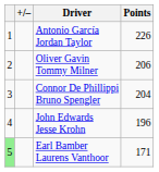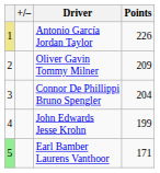 <table class="wikitable" style="font-size: 95%;">
 <tr>
 <th scope="col"></th>
 <th scope="col">+/–</th>
 <th scope="col">Driver</th>
 <th scope="col">Points</th>
 </tr>
 <tr>
-<td align=center>1</td>
+<td align=center style="background: khaki;">1</td>
 <td align="left"></td>
 <td> <a href='#'>Antonio García</a><br> <a href='#'>Jordan Taylor</a></td>
 <td align=right>226</td>
 </tr>
 <tr>
 <td align=center>2</td>
 <td align="left"></td>
 <td> <a href='#'>Oliver Gavin</a><br> <a href='#'>Tommy Milner</a></td>
-<td align=right>206</td>
+<td align=right>209</td>
 </tr>
 <tr>
 <td align=center>3</td>
 <td align="left"></td>
 <td> <a href='#'>Connor De Phillippi</a><br> <a href='#'>Bruno Spengler</a></td>
 <td align=right>204</td>
 </tr>
 <tr>
 <td align=center>4</td>
 <td align="left"></td>
 <td> <a href='#'>John Edwards</a><br> <a href='#'>Jesse Krohn</a></td>
-<td align=right>196</td>
+<td align=right>199</td>
 </tr>
 <tr>
 <td align=center style="background: lightgreen;">5</td>
 <td align="left"></td>
 <td> <a href='#'>Earl Bamber</a><br> <a href='#'>Laurens Vanthoor</a></td>
 <td align=right>171</td>
 </tr>
 </table>
